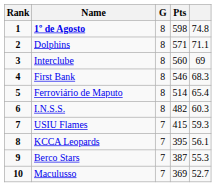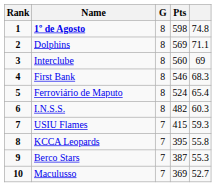 <table class="wikitable" style="text-align:center; font-size:90%;">
 <tr>
 <th width=10px>Rank</th>
 <th width=175px>Name</th>
 <th width=15px>G</th>
 <th width=10px>Pts</th>
 <th width=10px></th>
 </tr>
 <tr>
 <td><strong>1</strong></td>
 <td align=left> <strong><a href='#'>1º de Agosto</a></strong></td>
 <td>8</td>
 <td>598</td>
 <td>74.8</td>
 </tr>
 <tr>
 <td><strong>2</strong></td>
 <td align=left> <a href='#'>Dolphins</a></td>
 <td>8</td>
-<td>571</td>
+<td>569</td>
 <td>71.1</td>
 </tr>
 <tr>
 <td><strong>3</strong></td>
 <td align=left> <a href='#'>Interclube</a></td>
 <td>8</td>
 <td>560</td>
 <td>69</td>
 </tr>
 <tr>
 <td><strong>4</strong></td>
 <td align=left> <a href='#'>First Bank</a></td>
 <td>8</td>
 <td>546</td>
 <td>68.3</td>
 </tr>
 <tr>
 <td><strong>5</strong></td>
 <td align=left> <a href='#'>Ferroviário de Maputo</a></td>
 <td>8</td>
-<td>514</td>
+<td>524</td>
 <td>65.4</td>
 </tr>
 <tr>
 <td><strong>6</strong></td>
 <td align=left> <a href='#'>I.N.S.S.</a></td>
 <td>8</td>
 <td>482</td>
 <td>60.3</td>
 </tr>
 <tr>
 <td><strong>7</strong></td>
 <td align=left> <a href='#'>USIU Flames</a></td>
 <td>7</td>
 <td>415</td>
 <td>59.3</td>
 </tr>
 <tr>
 <td><strong>8</strong></td>
 <td align=left> <a href='#'>KCCA Leopards</a></td>
 <td>7</td>
 <td>395</td>
-<td>56.1</td>
+<td>55.8</td>
 </tr>
 <tr>
 <td><strong>9</strong></td>
 <td align=left> <a href='#'>Berco Stars</a></td>
 <td>7</td>
 <td>387</td>
 <td>55.3</td>
 </tr>
 <tr>
 <td><strong>10</strong></td>
 <td align=left> <a href='#'>Maculusso</a></td>
 <td>7</td>
 <td>369</td>
 <td>52.7</td>
 </tr>
 </table>
